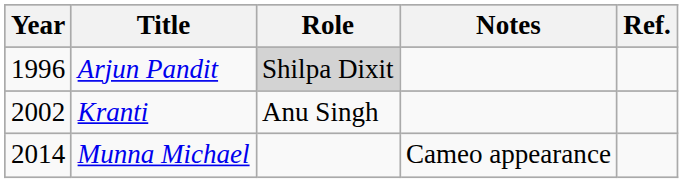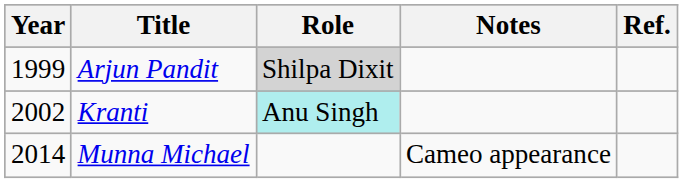 <table class="wikitable sortable">
 <tr>
 <th>Year</th>
 <th>Title</th>
 <th>Role</th>
 <th class="unsortable">Notes</th>
 <th class="unsortable">Ref.</th>
 </tr>
 <tr>
-<td>1996</td>
+<td>1999</td>
 <td><em><a href='#'>Arjun Pandit</a></em></td>
 <td style="background: lightgrey;">Shilpa Dixit</td>
 <td></td>
 <td></td>
 </tr>
 <tr>
 <td>2002</td>
 <td><em><a href='#'>Kranti</a></em></td>
-<td>Anu Singh</td>
+<td style="background: paleturquoise;">Anu Singh</td>
 <td></td>
 <td></td>
 </tr>
 <tr>
 <td>2014</td>
 <td><em><a href='#'>Munna Michael</a></em></td>
 <td></td>
 <td>Cameo appearance</td>
 <td></td>
 </tr>
 </table>
